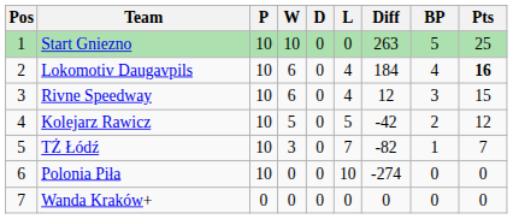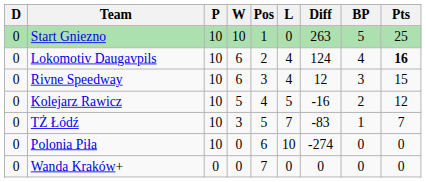 <table class="wikitable" style="font-size: 100%">
 <tr>
-<th width=20>Pos</th>
+<th width=20>D</th>
 <th width=200>Team</th>
 <th width=20>P</th>
 <th width=20>W</th>
-<th width=20>D</th>
+<th width=20>Pos</th>
 <th width=20>L</th>
 <th width=40>Diff</th>
 <th width=40>BP</th>
 <th width=40>Pts</th>
 </tr>
 <tr align=center style="background:#ACE1AF;">
-<td>1</td>
+<td>0</td>
 <td align="left"><a href='#'>Start Gniezno</a></td>
 <td>10</td>
 <td>10</td>
-<td>0</td>
+<td>1</td>
 <td>0</td>
 <td>263</td>
 <td>5</td>
 <td>25</td>
 </tr>
 <tr align=center>
-<td>2</td>
+<td>0</td>
 <td align="left"><a href='#'>Lokomotiv Daugavpils</a>	</td>
 <td>10</td>
 <td>6</td>
-<td>0</td>
+<td>2</td>
 <td>4</td>
-<td>184</td>
+<td>124</td>
 <td>4</td>
 <td><strong>16</strong></td>
 </tr>
 <tr align=center>
-<td>3</td>
+<td>0</td>
 <td align="left"><a href='#'>Rivne Speedway</a> </td>
 <td>10</td>
 <td>6</td>
-<td>0</td>
+<td>3</td>
 <td>4</td>
 <td>12</td>
 <td>3</td>
 <td>15</td>
 </tr>
 <tr align=center>
-<td>4</td>
+<td>0</td>
 <td align="left"><a href='#'>Kolejarz Rawicz</a></td>
 <td>10</td>
 <td>5</td>
-<td>0</td>
+<td>4</td>
 <td>5</td>
-<td>-42</td>
+<td>-16</td>
 <td>2</td>
 <td>12</td>
 </tr>
 <tr align=center>
-<td>5</td>
+<td>0</td>
 <td align="left"><a href='#'>TŻ Łódź</a></td>
 <td>10</td>
 <td>3</td>
-<td>0</td>
+<td>5</td>
 <td>7</td>
-<td>-82</td>
+<td>-83</td>
 <td>1</td>
 <td>7</td>
 </tr>
 <tr align=center>
-<td>6</td>
+<td>0</td>
 <td align="left"><a href='#'>Polonia Piła</a></td>
 <td>10</td>
 <td>0</td>
-<td>0</td>
+<td>6</td>
 <td>10</td>
 <td>-274</td>
 <td>0</td>
 <td>0</td>
 </tr>
 <tr align=center>
-<td>7</td>
+<td>0</td>
 <td align="left"><a href='#'>Wanda Kraków</a>+</td>
 <td>0</td>
 <td>0</td>
-<td>0</td>
+<td>7</td>
 <td>0</td>
 <td>0</td>
 <td>0</td>
 <td>0</td>
 </tr>
 </table>
